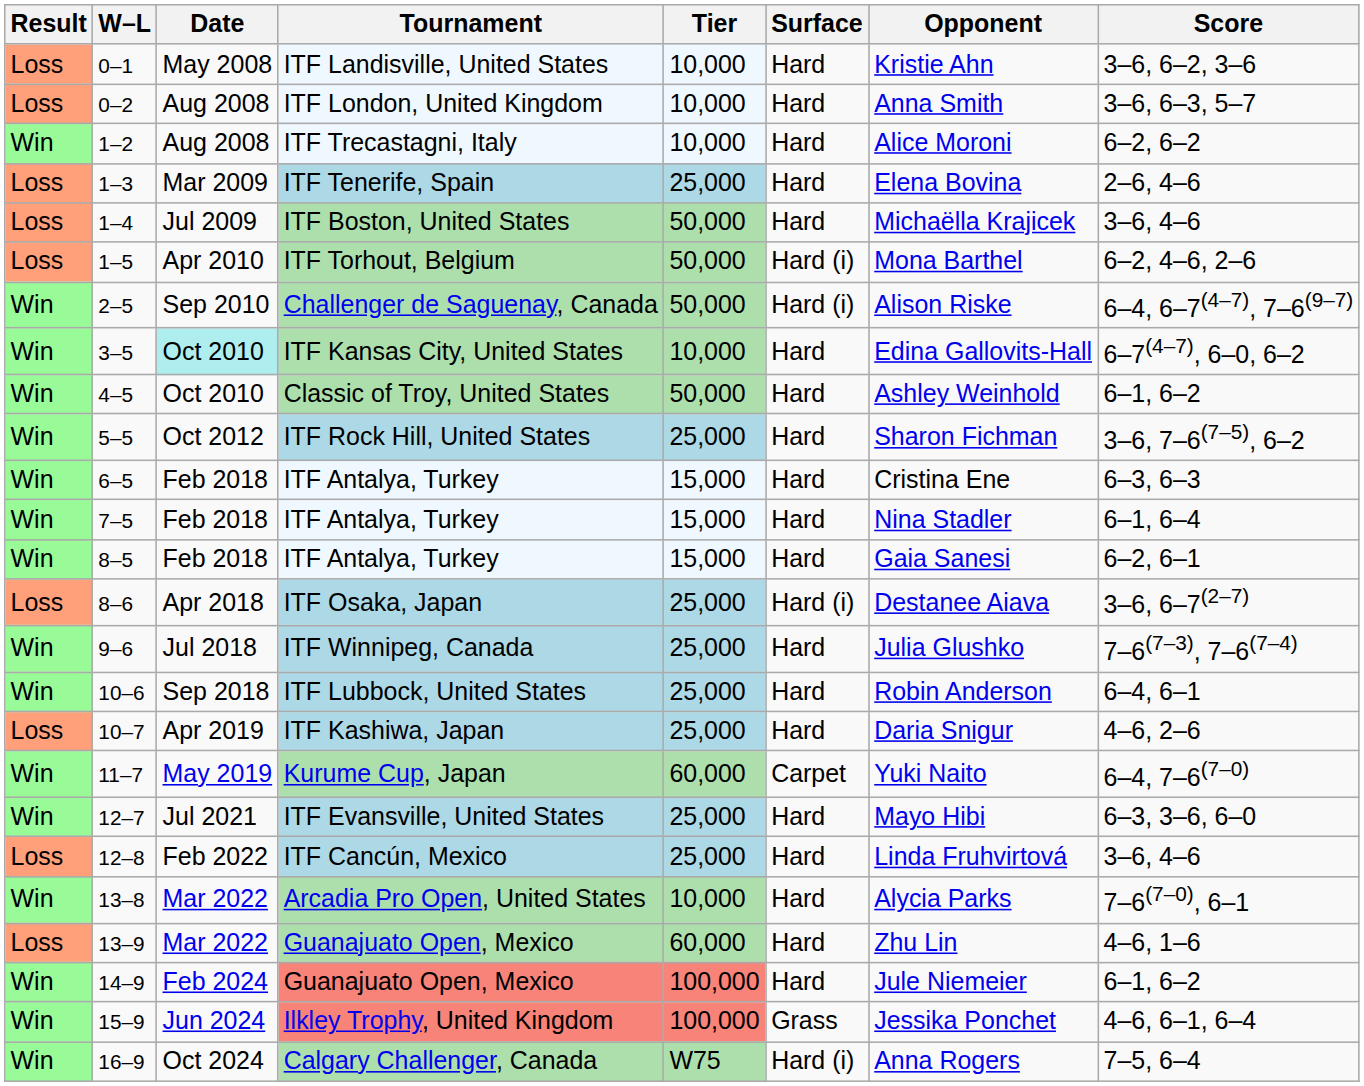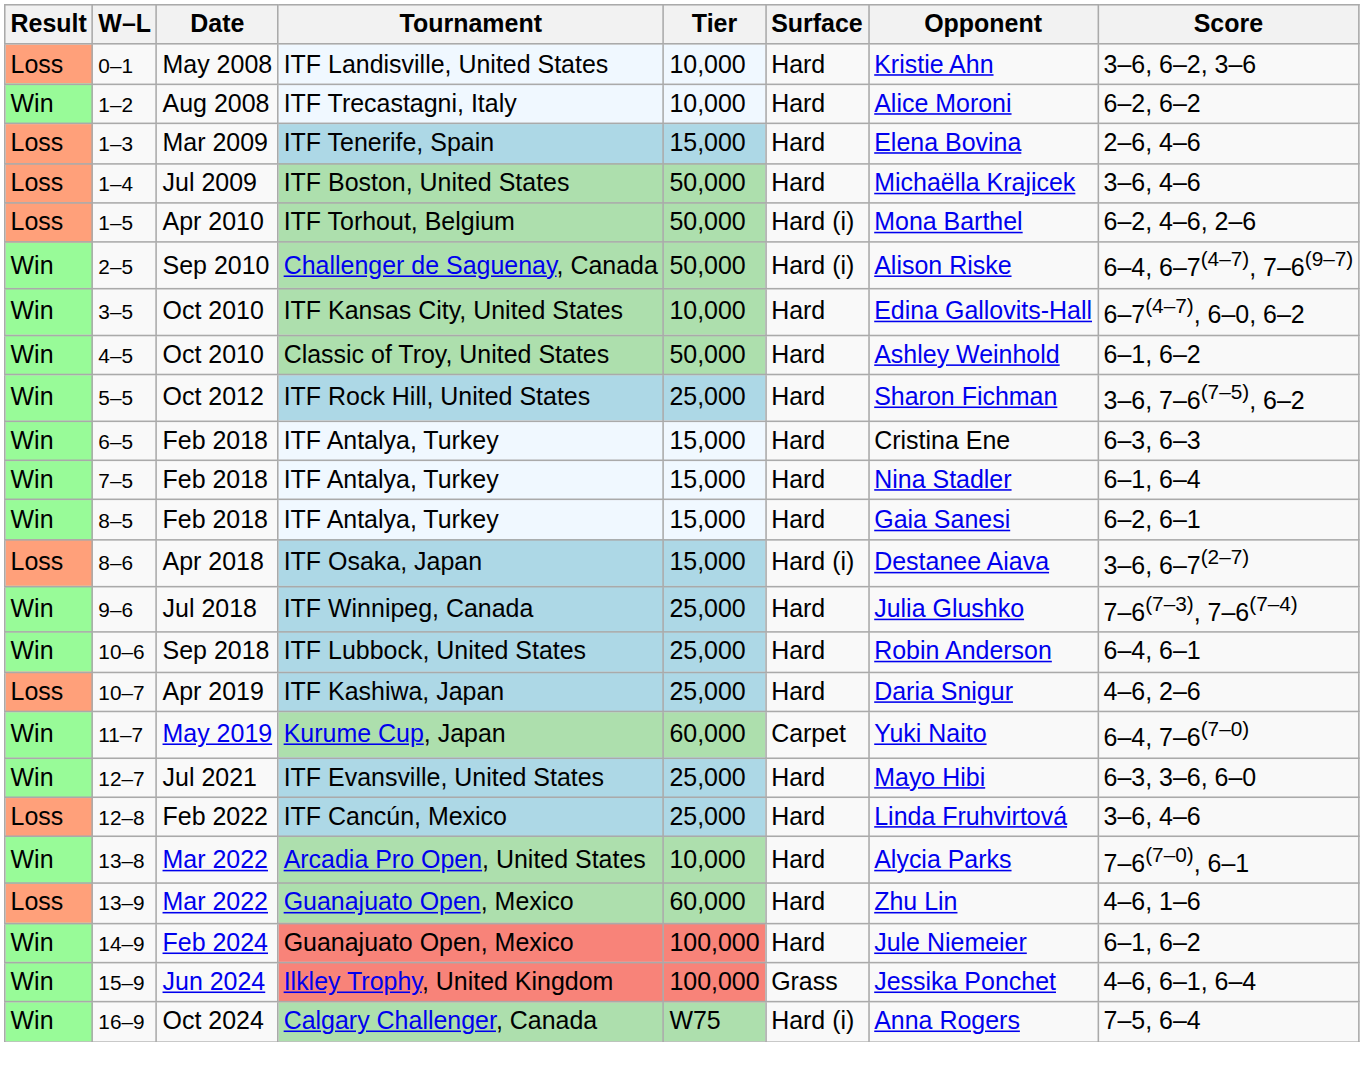 <table class="sortable wikitable">
 <tr>
 <th>Result</th>
 <th class="unsortable">W–L</th>
 <th>Date</th>
 <th>Tournament</th>
 <th>Tier</th>
 <th>Surface</th>
 <th>Opponent</th>
 <th class="unsortable">Score</th>
 </tr>
 <tr>
 <td style="background:#ffa07a;">Loss</td>
 <td><small>0–1</small></td>
 <td>May 2008</td>
 <td style="background:#f0f8ff;">ITF Landisville, United States</td>
 <td style="background:#f0f8ff;">10,000</td>
 <td>Hard</td>
 <td> <a href='#'>Kristie Ahn</a></td>
 <td>3–6, 6–2, 3–6</td>
 </tr>
 <tr>
-<td style="background:#ffa07a;">Loss</td>
-<td><small>0–2</small></td>
-<td>Aug 2008</td>
-<td style="background:#f0f8ff;">ITF London, United Kingdom</td>
-<td style="background:#f0f8ff;">10,000</td>
-<td>Hard</td>
-<td> <a href='#'>Anna Smith</a></td>
-<td>3–6, 6–3, 5–7</td>
-</tr>
-<tr>
 <td style="background:#98fb98;">Win</td>
 <td><small>1–2</small></td>
 <td>Aug 2008</td>
 <td style="background:#f0f8ff;">ITF Trecastagni, Italy</td>
 <td style="background:#f0f8ff;">10,000</td>
 <td>Hard</td>
 <td> <a href='#'>Alice Moroni</a></td>
 <td>6–2, 6–2</td>
 </tr>
 <tr>
 <td style="background:#ffa07a;">Loss</td>
 <td><small>1–3</small></td>
 <td>Mar 2009</td>
 <td style="background:lightblue;">ITF Tenerife, Spain</td>
-<td style="background:lightblue;">25,000</td>
+<td style="background:lightblue;">15,000</td>
 <td>Hard</td>
 <td> <a href='#'>Elena Bovina</a></td>
 <td>2–6, 4–6</td>
 </tr>
 <tr>
 <td style="background:#ffa07a;">Loss</td>
 <td><small>1–4</small></td>
 <td>Jul 2009</td>
 <td style="background:#addfad;">ITF Boston, United States</td>
 <td style="background:#addfad;">50,000</td>
 <td>Hard</td>
 <td> <a href='#'>Michaëlla Krajicek</a></td>
 <td>3–6, 4–6</td>
 </tr>
 <tr>
 <td style="background:#ffa07a;">Loss</td>
 <td><small>1–5</small></td>
 <td>Apr 2010</td>
 <td style="background:#addfad;">ITF Torhout, Belgium</td>
 <td style="background:#addfad;">50,000</td>
 <td>Hard (i)</td>
 <td> <a href='#'>Mona Barthel</a></td>
 <td>6–2, 4–6, 2–6</td>
 </tr>
 <tr>
 <td style="background:#98fb98;">Win</td>
 <td><small>2–5</small></td>
 <td>Sep 2010</td>
 <td style="background:#addfad;"><a href='#'>Challenger de Saguenay</a>, Canada</td>
 <td style="background:#addfad;">50,000</td>
 <td>Hard (i)</td>
 <td> <a href='#'>Alison Riske</a></td>
 <td>6–4, 6–7<sup>(4–7)</sup>, 7–6<sup>(9–7)</sup></td>
 </tr>
 <tr>
 <td style="background:#98fb98;">Win</td>
 <td><small>3–5</small></td>
-<td style="background: paleturquoise;">Oct 2010</td>
+<td>Oct 2010</td>
 <td style="background:#addfad;">ITF Kansas City, United States</td>
 <td style="background:#addfad;">10,000</td>
 <td>Hard</td>
 <td> <a href='#'>Edina Gallovits-Hall</a></td>
 <td>6–7<sup>(4–7)</sup>, 6–0, 6–2</td>
 </tr>
 <tr>
 <td style="background:#98fb98;">Win</td>
 <td><small>4–5</small></td>
 <td>Oct 2010</td>
 <td style="background:#addfad;">Classic of Troy, United States</td>
 <td style="background:#addfad;">50,000</td>
 <td>Hard</td>
 <td> <a href='#'>Ashley Weinhold</a></td>
 <td>6–1, 6–2</td>
 </tr>
 <tr>
 <td style="background:#98fb98;">Win</td>
 <td><small>5–5</small></td>
 <td>Oct 2012</td>
 <td style="background:lightblue;">ITF Rock Hill, United States</td>
 <td style="background:lightblue;">25,000</td>
 <td>Hard</td>
 <td> <a href='#'>Sharon Fichman</a></td>
 <td>3–6, 7–6<sup>(7–5)</sup>, 6–2</td>
 </tr>
 <tr>
 <td style="background:#98fb98;">Win</td>
 <td><small>6–5</small></td>
 <td>Feb 2018</td>
 <td style="background:#f0f8ff;">ITF Antalya, Turkey</td>
 <td style="background:#f0f8ff;">15,000</td>
 <td>Hard</td>
 <td> Cristina Ene</td>
 <td>6–3, 6–3</td>
 </tr>
 <tr>
 <td style="background:#98fb98;">Win</td>
 <td><small>7–5</small></td>
 <td>Feb 2018</td>
 <td style="background:#f0f8ff;">ITF Antalya, Turkey</td>
 <td style="background:#f0f8ff;">15,000</td>
 <td>Hard</td>
 <td> <a href='#'>Nina Stadler</a></td>
 <td>6–1, 6–4</td>
 </tr>
 <tr>
 <td style="background:#98fb98;">Win</td>
 <td><small>8–5</small></td>
 <td>Feb 2018</td>
 <td style="background:#f0f8ff;">ITF Antalya, Turkey</td>
 <td style="background:#f0f8ff;">15,000</td>
 <td>Hard</td>
 <td> <a href='#'>Gaia Sanesi</a></td>
 <td>6–2, 6–1</td>
 </tr>
 <tr>
 <td style="background:#ffa07a;">Loss</td>
 <td><small>8–6</small></td>
 <td>Apr 2018</td>
 <td style="background:lightblue;">ITF Osaka, Japan</td>
-<td style="background:lightblue;">25,000</td>
+<td style="background:lightblue;">15,000</td>
 <td>Hard (i)</td>
 <td> <a href='#'>Destanee Aiava</a></td>
 <td>3–6, 6–7<sup>(2–7)</sup></td>
 </tr>
 <tr>
 <td style="background:#98fb98;">Win</td>
 <td><small>9–6</small></td>
 <td>Jul 2018</td>
 <td style="background:lightblue;">ITF Winnipeg, Canada</td>
 <td style="background:lightblue;">25,000</td>
 <td>Hard</td>
 <td> <a href='#'>Julia Glushko</a></td>
 <td>7–6<sup>(7–3)</sup>, 7–6<sup>(7–4)</sup></td>
 </tr>
 <tr>
 <td style="background:#98fb98;">Win</td>
 <td><small>10–6</small></td>
 <td>Sep 2018</td>
 <td style="background:lightblue;">ITF Lubbock, United States</td>
 <td style="background:lightblue;">25,000</td>
 <td>Hard</td>
 <td> <a href='#'>Robin Anderson</a></td>
 <td>6–4, 6–1</td>
 </tr>
 <tr>
 <td style="background:#ffa07a;">Loss</td>
 <td><small>10–7</small></td>
 <td>Apr 2019</td>
 <td style="background:lightblue;">ITF Kashiwa, Japan</td>
 <td style="background:lightblue;">25,000</td>
 <td>Hard</td>
 <td> <a href='#'>Daria Snigur</a></td>
 <td>4–6, 2–6</td>
 </tr>
 <tr>
 <td style="background:#98fb98;">Win</td>
 <td><small>11–7</small></td>
 <td><a href='#'>May 2019</a></td>
 <td style="background:#addfad;"><a href='#'>Kurume Cup</a>, Japan</td>
 <td style="background:#addfad;">60,000</td>
 <td>Carpet</td>
 <td> <a href='#'>Yuki Naito</a></td>
 <td>6–4, 7–6<sup>(7–0)</sup></td>
 </tr>
 <tr>
 <td style="background:#98fb98;">Win</td>
 <td><small>12–7</small></td>
 <td>Jul 2021</td>
 <td style="background:lightblue;">ITF Evansville, United States</td>
 <td style="background:lightblue;">25,000</td>
 <td>Hard</td>
 <td> <a href='#'>Mayo Hibi</a></td>
 <td>6–3, 3–6, 6–0</td>
 </tr>
 <tr>
 <td style="background:#ffa07a;">Loss</td>
 <td><small>12–8</small></td>
 <td>Feb 2022</td>
 <td style="background:lightblue;">ITF Cancún, Mexico</td>
 <td style="background:lightblue;">25,000</td>
 <td>Hard</td>
 <td> <a href='#'>Linda Fruhvirtová</a></td>
 <td>3–6, 4–6</td>
 </tr>
 <tr>
 <td style="background:#98fb98;">Win</td>
 <td><small>13–8</small></td>
 <td><a href='#'>Mar 2022</a></td>
 <td bgcolor=addfad><a href='#'>Arcadia Pro Open</a>, United States</td>
 <td bgcolor=addfad>10,000</td>
 <td>Hard</td>
 <td> <a href='#'>Alycia Parks</a></td>
 <td>7–6<sup>(7–0)</sup>, 6–1</td>
 </tr>
 <tr>
 <td style="background:#ffa07a;">Loss</td>
 <td><small>13–9</small></td>
 <td><a href='#'>Mar 2022</a></td>
 <td bgcolor=addfad><a href='#'>Guanajuato Open</a>, Mexico</td>
 <td bgcolor=addfad>60,000</td>
 <td>Hard</td>
 <td> <a href='#'>Zhu Lin</a></td>
 <td>4–6, 1–6</td>
 </tr>
 <tr>
 <td style="background:#98fb98;">Win</td>
 <td><small>14–9</small></td>
 <td><a href='#'>Feb 2024</a></td>
 <td bgcolor=f88379>Guanajuato Open, Mexico</td>
 <td bgcolor=f88379>100,000</td>
 <td>Hard</td>
 <td> <a href='#'>Jule Niemeier</a></td>
 <td>6–1, 6–2</td>
 </tr>
 <tr>
 <td style="background:#98fb98;">Win</td>
 <td><small>15–9</small></td>
 <td><a href='#'>Jun 2024</a></td>
 <td bgcolor=f88379><a href='#'>Ilkley Trophy</a>, United Kingdom</td>
 <td bgcolor=f88379>100,000</td>
 <td>Grass</td>
 <td> <a href='#'>Jessika Ponchet</a></td>
 <td>4–6, 6–1, 6–4</td>
 </tr>
 <tr>
 <td style="background:#98fb98;">Win</td>
 <td><small>16–9</small></td>
 <td>Oct 2024</td>
 <td bgcolor=addfad><a href='#'>Calgary Challenger</a>, Canada</td>
 <td bgcolor=addfad>W75</td>
 <td>Hard (i)</td>
 <td> <a href='#'>Anna Rogers</a></td>
 <td>7–5, 6–4</td>
 </tr>
 </table>
